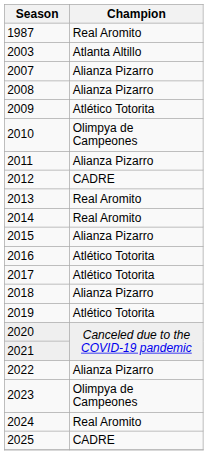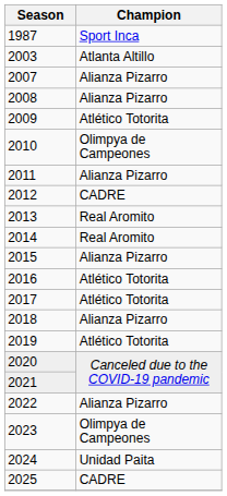 <table class="wikitable sortable">
 <tr>
 <th width=80px>Season</th>
 <th width=170px>Champion</th>
 </tr>
 <tr>
 <td>1987</td>
-<td>Real Aromito</td>
+<td><a href='#'>Sport Inca</a></td>
 </tr>
 <tr>
 <td>2003</td>
 <td>Atlanta Altillo</td>
 </tr>
 <tr>
 <td>2007</td>
 <td>Alianza Pizarro</td>
 </tr>
 <tr>
 <td>2008</td>
 <td>Alianza Pizarro</td>
 </tr>
 <tr>
 <td>2009</td>
 <td>Atlético Totorita</td>
 </tr>
 <tr>
 <td>2010</td>
 <td>Olimpya de Campeones</td>
 </tr>
 <tr>
 <td>2011</td>
 <td>Alianza Pizarro</td>
 </tr>
 <tr>
 <td>2012</td>
 <td>CADRE</td>
 </tr>
 <tr>
 <td>2013</td>
 <td>Real Aromito</td>
 </tr>
 <tr>
 <td>2014</td>
 <td>Real Aromito</td>
 </tr>
 <tr>
 <td>2015</td>
 <td>Alianza Pizarro</td>
 </tr>
 <tr>
 <td>2016</td>
 <td>Atlético Totorita</td>
 </tr>
 <tr>
 <td>2017</td>
 <td>Atlético Totorita</td>
 </tr>
 <tr>
 <td>2018</td>
 <td>Alianza Pizarro</td>
 </tr>
 <tr>
 <td>2019</td>
 <td>Atlético Totorita</td>
 </tr>
 <tr bgcolor=#efefef>
 <td>2020</td>
 <td rowspan=2 colspan="1" align=center><em>Canceled due to the <a href='#'>COVID-19 pandemic</a></em></td>
 </tr>
 <tr bgcolor=#efefef>
 <td>2021</td>
 </tr>
 <tr>
 <td>2022</td>
 <td>Alianza Pizarro</td>
 </tr>
 <tr>
 <td>2023</td>
 <td>Olimpya de Campeones</td>
 </tr>
 <tr>
 <td>2024</td>
-<td>Real Aromito</td>
+<td>Unidad Paita</td>
 </tr>
 <tr>
 <td>2025</td>
 <td>CADRE</td>
 </tr>
 <tr>
 </tr>
 </table>
